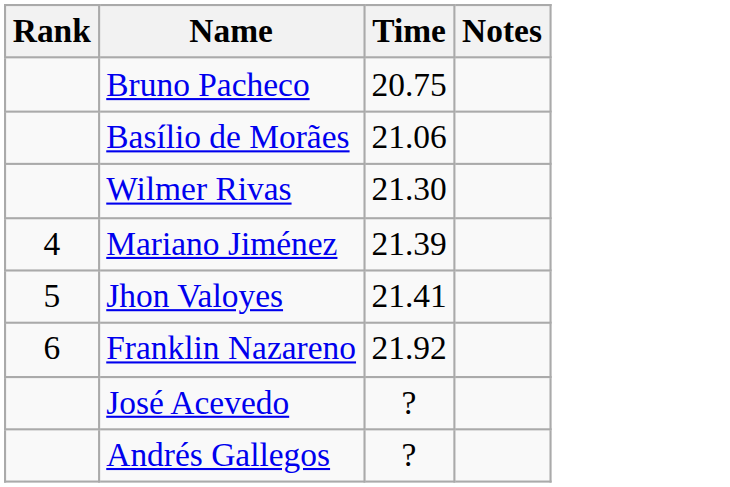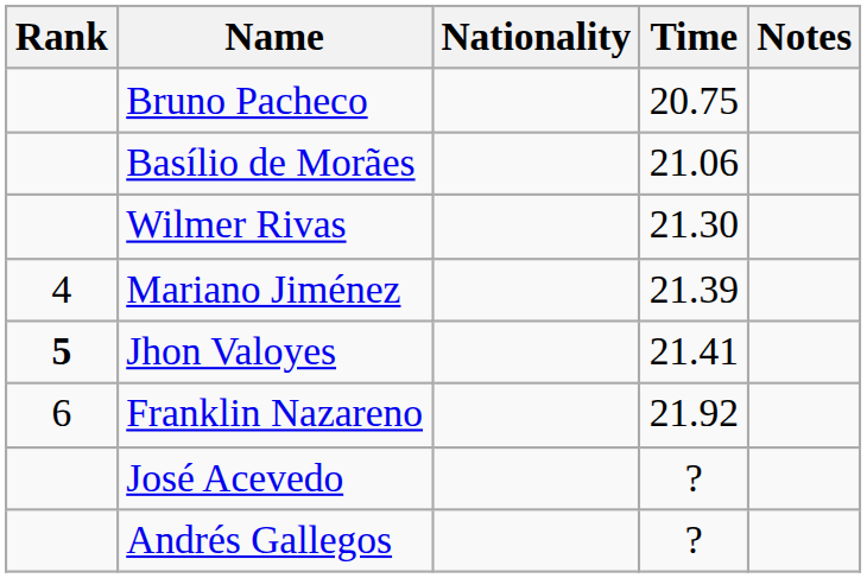 <table class="wikitable sortable" style="text-align:center">
 <tr>
 <th>Rank</th>
 <th>Name</th>
+<th>Nationality</th>
 <th>Time</th>
 <th>Notes</th>
 </tr>
 <tr>
 <td align=center></td>
 <td align=left><a href='#'>Bruno Pacheco</a></td>
+<td align=left></td>
 <td>20.75</td>
 <td></td>
 </tr>
 <tr>
 <td align=center></td>
 <td align=left><a href='#'>Basílio de Morães</a></td>
+<td align=left></td>
 <td>21.06</td>
 <td></td>
 </tr>
 <tr>
 <td align=center></td>
 <td align=left><a href='#'>Wilmer Rivas</a></td>
+<td align=left></td>
 <td>21.30</td>
 <td></td>
 </tr>
 <tr>
 <td align=center>4</td>
 <td align=left><a href='#'>Mariano Jiménez</a></td>
+<td align=left></td>
 <td>21.39</td>
 <td></td>
 </tr>
 <tr>
-<td align=center>5</td>
+<td align=center><strong>5</strong></td>
 <td align=left><a href='#'>Jhon Valoyes</a></td>
+<td align=left></td>
 <td>21.41</td>
 <td></td>
 </tr>
 <tr>
 <td align=center>6</td>
 <td align=left><a href='#'>Franklin Nazareno</a></td>
+<td align=left></td>
 <td>21.92</td>
 <td></td>
 </tr>
 <tr>
 <td align=center></td>
 <td align=left><a href='#'>José Acevedo</a></td>
+<td align=left></td>
 <td>?</td>
 <td></td>
 </tr>
 <tr>
 <td align=center></td>
 <td align=left><a href='#'>Andrés Gallegos</a></td>
+<td align=left></td>
 <td>?</td>
 <td></td>
 </tr>
 </table>
